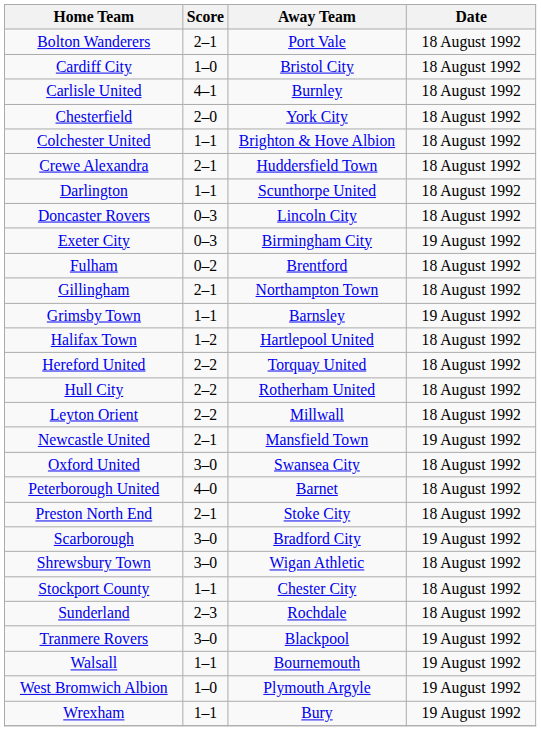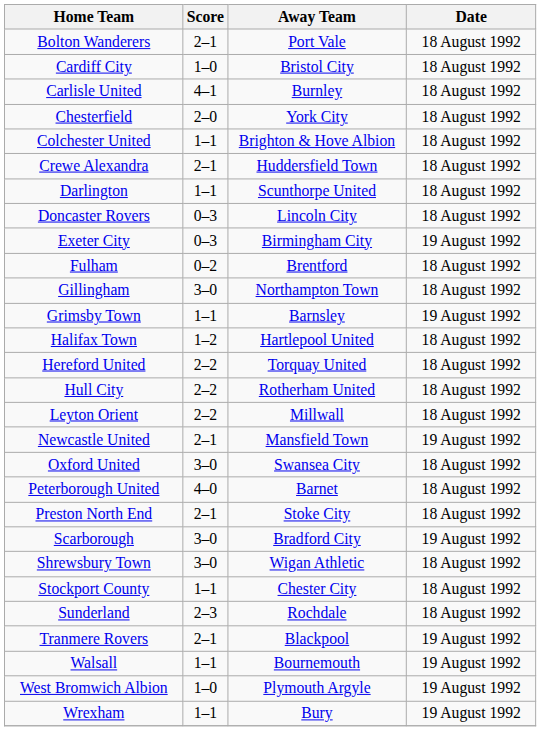 <table class="wikitable" style="text-align:center;">
 <tr>
 <th width=175>Home Team</th>
 <th width=20>Score</th>
 <th width=175>Away Team</th>
 <th width= 125>Date</th>
 </tr>
 <tr>
 <td><a href='#'>Bolton Wanderers</a></td>
 <td>2–1</td>
 <td><a href='#'>Port Vale</a></td>
 <td>18 August 1992</td>
 </tr>
 <tr>
 <td><a href='#'>Cardiff City</a></td>
 <td>1–0</td>
 <td><a href='#'>Bristol City</a></td>
 <td>18 August 1992</td>
 </tr>
 <tr>
 <td><a href='#'>Carlisle United</a></td>
 <td>4–1</td>
 <td><a href='#'>Burnley</a></td>
 <td>18 August 1992</td>
 </tr>
 <tr>
 <td><a href='#'>Chesterfield</a></td>
 <td>2–0</td>
 <td><a href='#'>York City</a></td>
 <td>18 August 1992</td>
 </tr>
 <tr>
 <td><a href='#'>Colchester United</a></td>
 <td>1–1</td>
 <td><a href='#'>Brighton & Hove Albion</a></td>
 <td>18 August 1992</td>
 </tr>
 <tr>
 <td><a href='#'>Crewe Alexandra</a></td>
 <td>2–1</td>
 <td><a href='#'>Huddersfield Town</a></td>
 <td>18 August 1992</td>
 </tr>
 <tr>
 <td><a href='#'>Darlington</a></td>
 <td>1–1</td>
 <td><a href='#'>Scunthorpe United</a></td>
 <td>18 August 1992</td>
 </tr>
 <tr>
 <td><a href='#'>Doncaster Rovers</a></td>
 <td>0–3</td>
 <td><a href='#'>Lincoln City</a></td>
 <td>18 August 1992</td>
 </tr>
 <tr>
 <td><a href='#'>Exeter City</a></td>
 <td>0–3</td>
 <td><a href='#'>Birmingham City</a></td>
 <td>19 August 1992</td>
 </tr>
 <tr>
 <td><a href='#'>Fulham</a></td>
 <td>0–2</td>
 <td><a href='#'>Brentford</a></td>
 <td>18 August 1992</td>
 </tr>
 <tr>
 <td><a href='#'>Gillingham</a></td>
-<td>2–1</td>
+<td>3–0</td>
 <td><a href='#'>Northampton Town</a></td>
 <td>18 August 1992</td>
 </tr>
 <tr>
 <td><a href='#'>Grimsby Town</a></td>
 <td>1–1</td>
 <td><a href='#'>Barnsley</a></td>
 <td>19 August 1992</td>
 </tr>
 <tr>
 <td><a href='#'>Halifax Town</a></td>
 <td>1–2</td>
 <td><a href='#'>Hartlepool United</a></td>
 <td>18 August 1992</td>
 </tr>
 <tr>
 <td><a href='#'>Hereford United</a></td>
 <td>2–2</td>
 <td><a href='#'>Torquay United</a></td>
 <td>18 August 1992</td>
 </tr>
 <tr>
 <td><a href='#'>Hull City</a></td>
 <td>2–2</td>
 <td><a href='#'>Rotherham United</a></td>
 <td>18 August 1992</td>
 </tr>
 <tr>
 <td><a href='#'>Leyton Orient</a></td>
 <td>2–2</td>
 <td><a href='#'>Millwall</a></td>
 <td>18 August 1992</td>
 </tr>
 <tr>
 <td><a href='#'>Newcastle United</a></td>
 <td>2–1</td>
 <td><a href='#'>Mansfield Town</a></td>
 <td>19 August 1992</td>
 </tr>
 <tr>
 <td><a href='#'>Oxford United</a></td>
 <td>3–0</td>
 <td><a href='#'>Swansea City</a></td>
 <td>18 August 1992</td>
 </tr>
 <tr>
 <td><a href='#'>Peterborough United</a></td>
 <td>4–0</td>
 <td><a href='#'>Barnet</a></td>
 <td>18 August 1992</td>
 </tr>
 <tr>
 <td><a href='#'>Preston North End</a></td>
 <td>2–1</td>
 <td><a href='#'>Stoke City</a></td>
 <td>18 August 1992</td>
 </tr>
 <tr>
 <td><a href='#'>Scarborough</a></td>
 <td>3–0</td>
 <td><a href='#'>Bradford City</a></td>
 <td>19 August 1992</td>
 </tr>
 <tr>
 <td><a href='#'>Shrewsbury Town</a></td>
 <td>3–0</td>
 <td><a href='#'>Wigan Athletic</a></td>
 <td>18 August 1992</td>
 </tr>
 <tr>
 <td><a href='#'>Stockport County</a></td>
 <td>1–1</td>
 <td><a href='#'>Chester City</a></td>
 <td>18 August 1992</td>
 </tr>
 <tr>
 <td><a href='#'>Sunderland</a></td>
 <td>2–3</td>
 <td><a href='#'>Rochdale</a></td>
 <td>18 August 1992</td>
 </tr>
 <tr>
 <td><a href='#'>Tranmere Rovers</a></td>
-<td>3–0</td>
+<td>2–1</td>
 <td><a href='#'>Blackpool</a></td>
 <td>19 August 1992</td>
 </tr>
 <tr>
 <td><a href='#'>Walsall</a></td>
 <td>1–1</td>
 <td><a href='#'>Bournemouth</a></td>
 <td>19 August 1992</td>
 </tr>
 <tr>
 <td><a href='#'>West Bromwich Albion</a></td>
 <td>1–0</td>
 <td><a href='#'>Plymouth Argyle</a></td>
 <td>19 August 1992</td>
 </tr>
 <tr>
 <td><a href='#'>Wrexham</a></td>
 <td>1–1</td>
 <td><a href='#'>Bury</a></td>
 <td>19 August 1992</td>
 </tr>
 <tr>
 </tr>
 </table>
